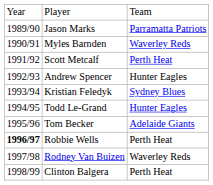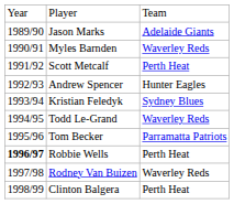 <table class="wikitable">
 <tr bgcolor="#FFFFFF">
 <td>Year</td>
 <td>Player</td>
 <td>Team</td>
 </tr>
 <tr bgcolor="#FFFFFF">
 <td>1989/90</td>
 <td>Jason Marks</td>
-<td><a href='#'>Parramatta Patriots</a></td>
+<td><a href='#'>Adelaide Giants</a></td>
 </tr>
 <tr bgcolor="#FFFFFF">
 <td>1990/91</td>
 <td>Myles Barnden</td>
 <td><a href='#'>Waverley Reds</a></td>
 </tr>
 <tr bgcolor="#FFFFFF">
 <td>1991/92</td>
 <td>Scott Metcalf</td>
 <td><a href='#'>Perth Heat</a></td>
 </tr>
 <tr bgcolor="#FFFFFF">
 <td>1992/93</td>
 <td>Andrew Spencer</td>
 <td>Hunter Eagles</td>
 </tr>
 <tr bgcolor="#FFFFFF">
 <td>1993/94</td>
 <td>Kristian Feledyk</td>
 <td><a href='#'>Sydney Blues</a></td>
 </tr>
 <tr bgcolor="#FFFFFF">
 <td>1994/95</td>
 <td>Todd Le-Grand</td>
-<td><a href='#'>Hunter Eagles</a></td>
+<td><a href='#'>Waverley Reds</a></td>
 </tr>
 <tr bgcolor="#FFFFFF">
 <td>1995/96</td>
 <td>Tom Becker</td>
-<td><a href='#'>Adelaide Giants</a></td>
+<td><a href='#'>Parramatta Patriots</a></td>
 </tr>
 <tr bgcolor="#FFFFFF">
 <td><strong>1996/97</strong></td>
 <td>Robbie Wells</td>
 <td>Perth Heat</td>
 </tr>
 <tr bgcolor="#FFFFFF">
 <td>1997/98</td>
 <td><a href='#'>Rodney Van Buizen</a></td>
 <td>Waverley Reds</td>
 </tr>
 <tr bgcolor="#FFFFFF">
 <td>1998/99</td>
 <td>Clinton Balgera</td>
 <td>Perth Heat</td>
 </tr>
 </table>
